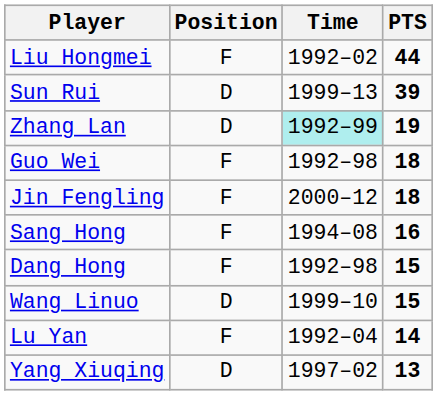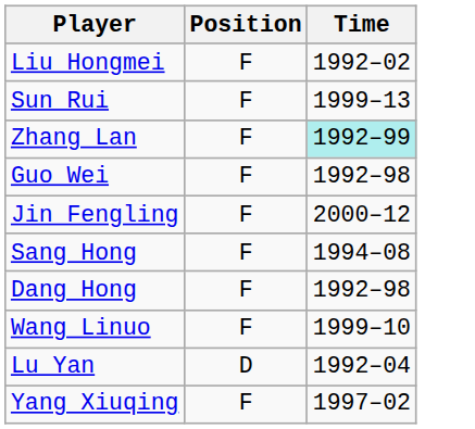 <table class="wikitable sortable" style="text-align:center; float:left; margin-right:1em">
 <tr>
 <th>Player</th>
 <th>Position</th>
 <th>Time</th>
-<th>PTS</th>
 </tr>
 <tr>
 <td align=left><a href='#'>Liu Hongmei</a></td>
 <td>F</td>
 <td>1992–02</td>
-<td><strong>44</strong></td>
 </tr>
 <tr>
 <td align=left><a href='#'>Sun Rui</a></td>
-<td>D</td>
+<td>F</td>
 <td>1999–13</td>
-<td><strong>39</strong></td>
 </tr>
 <tr>
 <td align=left><a href='#'>Zhang Lan</a></td>
-<td>D</td>
+<td>F</td>
 <td style="background: paleturquoise;">1992–99</td>
-<td><strong>19</strong></td>
 </tr>
 <tr>
 <td align=left><a href='#'>Guo Wei</a></td>
 <td>F</td>
 <td>1992–98</td>
-<td><strong>18</strong></td>
 </tr>
 <tr>
 <td align=left><a href='#'>Jin Fengling</a></td>
 <td>F</td>
 <td>2000–12</td>
-<td><strong>18</strong></td>
 </tr>
 <tr>
 <td align=left><a href='#'>Sang Hong</a></td>
 <td>F</td>
 <td>1994–08</td>
-<td><strong>16</strong></td>
 </tr>
 <tr>
 <td align=left><a href='#'>Dang Hong</a></td>
 <td>F</td>
 <td>1992–98</td>
-<td><strong>15</strong></td>
 </tr>
 <tr>
 <td align=left><a href='#'>Wang Linuo</a></td>
-<td>D</td>
+<td>F</td>
 <td>1999–10</td>
-<td><strong>15</strong></td>
 </tr>
 <tr>
 <td align=left><a href='#'>Lu Yan</a></td>
-<td>F</td>
+<td>D</td>
 <td>1992–04</td>
-<td><strong>14</strong></td>
 </tr>
 <tr>
 <td align=left><a href='#'>Yang Xiuqing</a></td>
-<td>D</td>
+<td>F</td>
 <td>1997–02</td>
-<td><strong>13</strong></td>
 </tr>
 </table>
